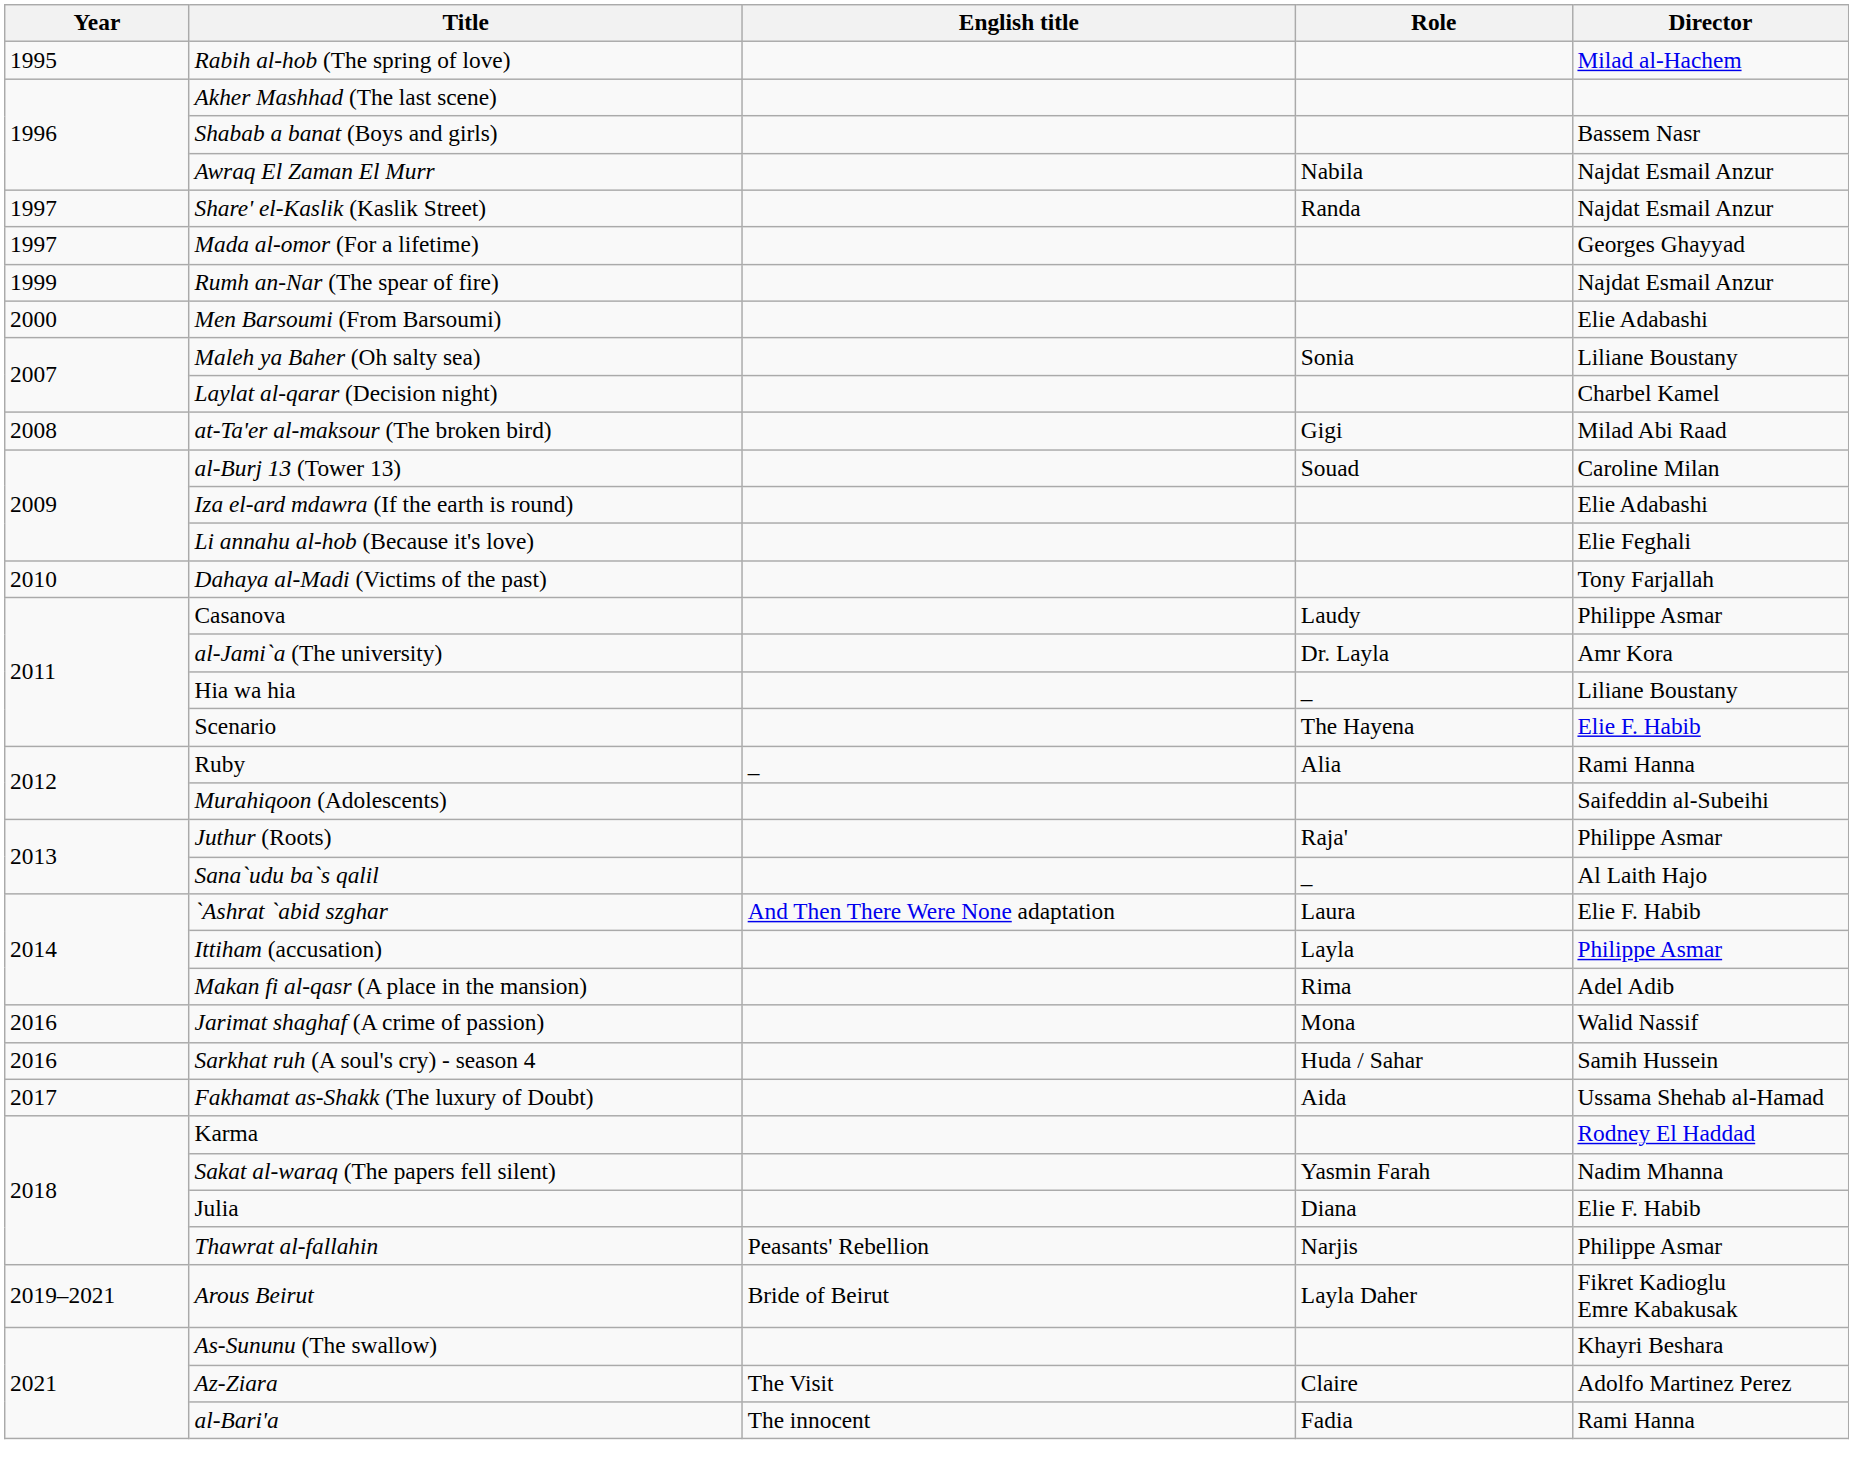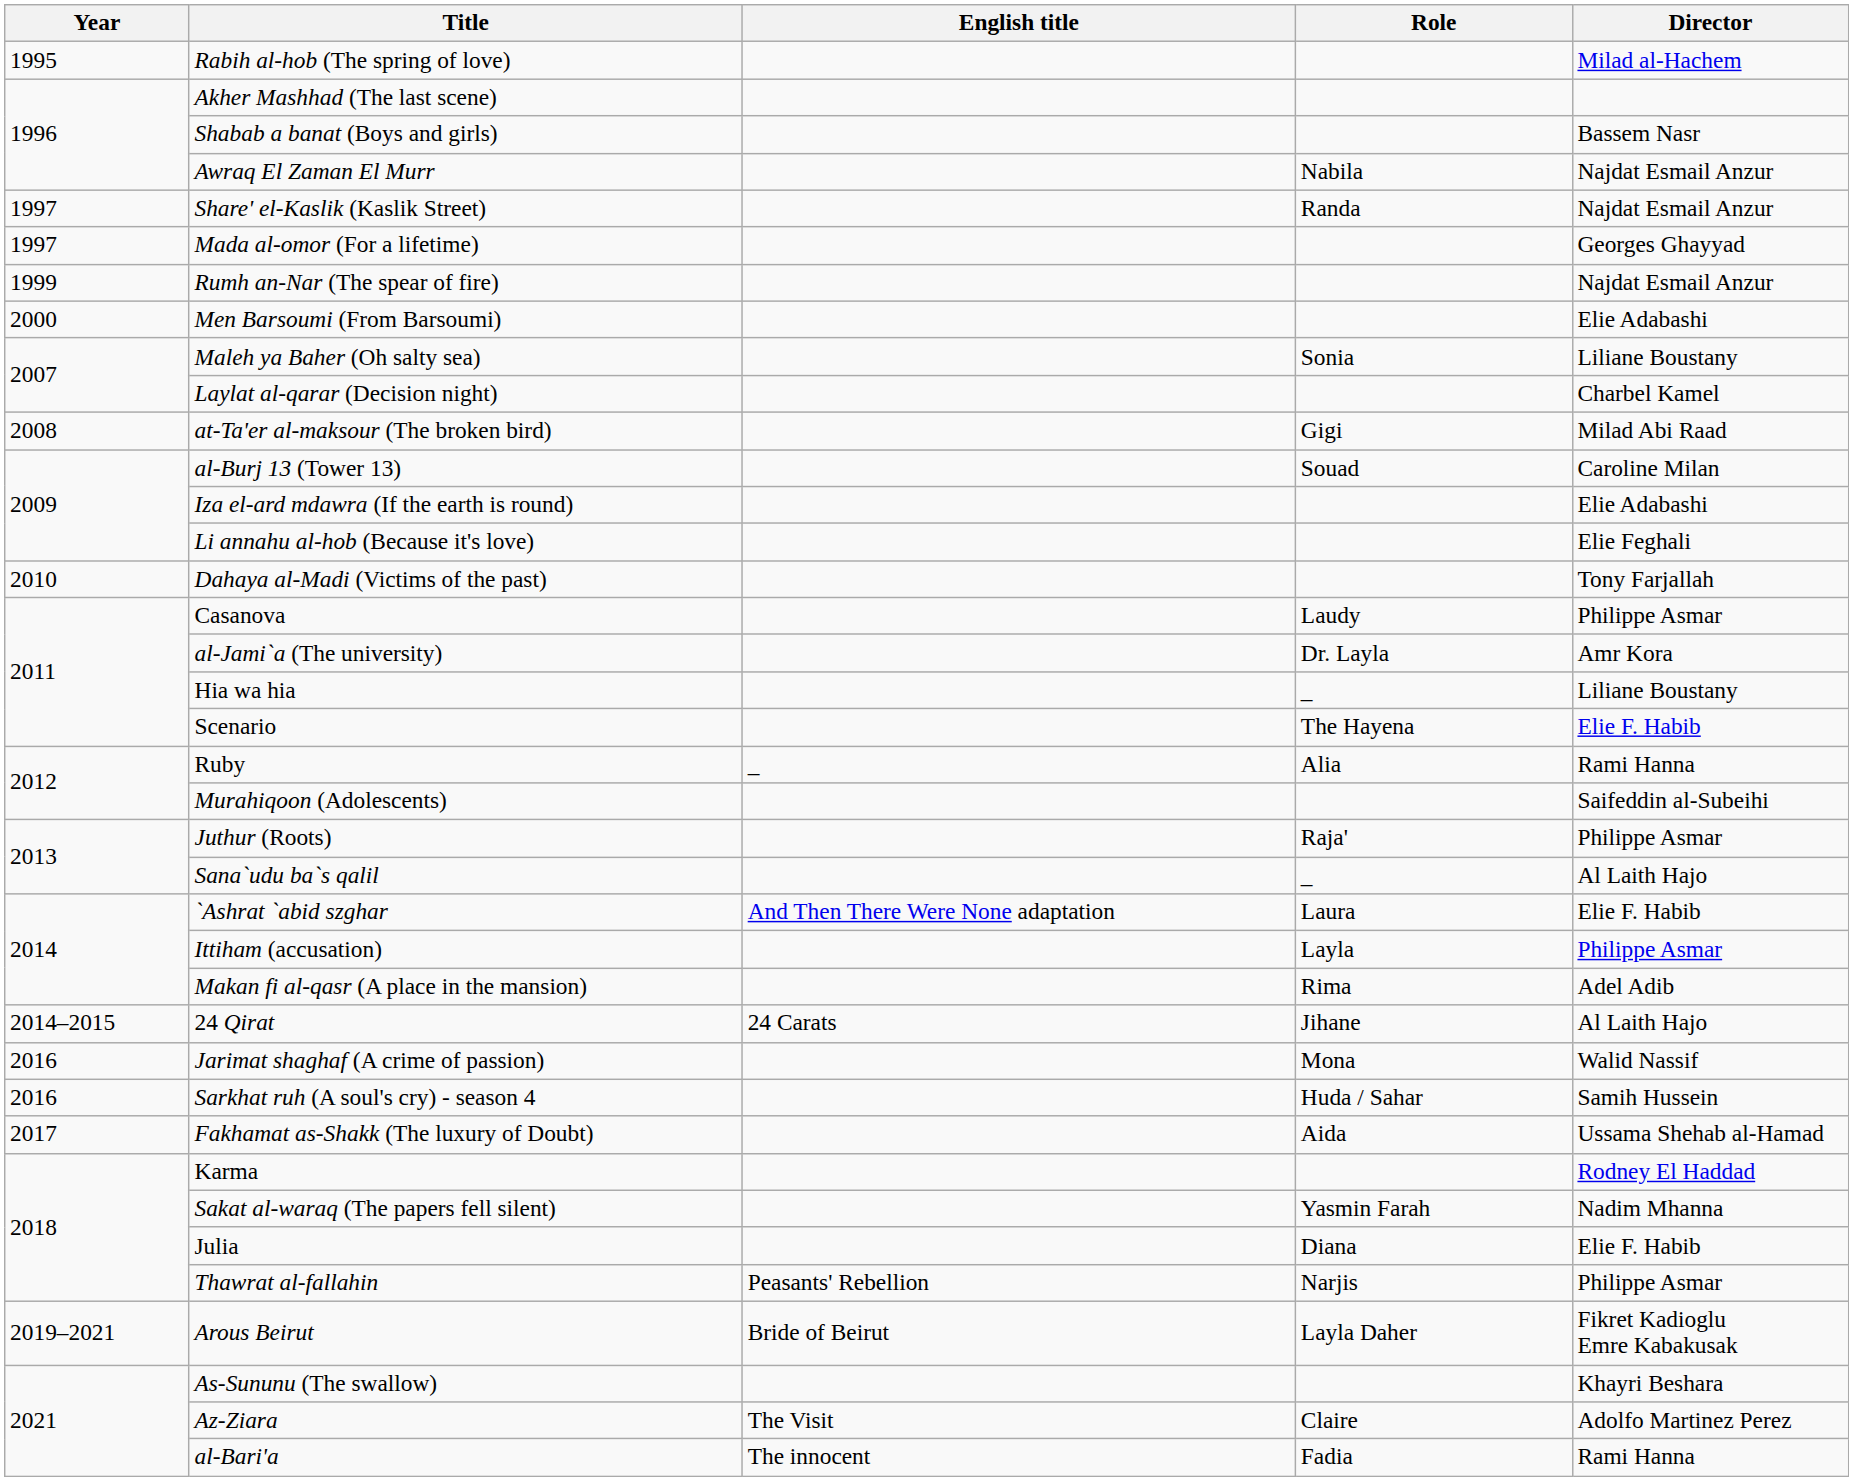 <table class="wikitable sortable" width=100%>
 <tr>
 <th width=10%>Year</th>
 <th width=30%>Title</th>
 <th width=30%>English title</th>
 <th width=15%>Role</th>
 <th width=15%>Director</th>
 </tr>
 <tr>
 <td>1995</td>
 <td><em>Rabih al-hob</em> (The spring of love)</td>
 <td></td>
 <td></td>
 <td><a href='#'>Milad al-Hachem</a></td>
 </tr>
 <tr>
 <td rowspan="3">1996</td>
 <td><em>Akher Mashhad</em> (The last scene)</td>
 <td></td>
 <td></td>
 <td></td>
 </tr>
 <tr>
 <td><em>Shabab a banat</em> (Boys and girls)</td>
 <td></td>
 <td></td>
 <td>Bassem Nasr</td>
 </tr>
 <tr>
 <td><em>Awraq El Zaman El Murr</em></td>
 <td></td>
 <td>Nabila</td>
 <td>Najdat Esmail Anzur</td>
 </tr>
 <tr>
 <td>1997</td>
 <td><em>Share' el-Kaslik</em> (Kaslik Street)</td>
 <td></td>
 <td>Randa</td>
 <td>Najdat Esmail Anzur</td>
 </tr>
 <tr>
 <td>1997</td>
 <td><em>Mada al-omor</em> (For a lifetime)</td>
 <td></td>
 <td></td>
 <td>Georges Ghayyad</td>
 </tr>
 <tr>
 <td>1999</td>
 <td><em>Rumh an-Nar</em> (The spear of fire)</td>
 <td></td>
 <td></td>
 <td>Najdat Esmail Anzur</td>
 </tr>
 <tr>
 <td>2000</td>
 <td><em>Men Barsoumi</em> (From Barsoumi)</td>
 <td></td>
 <td></td>
 <td>Elie Adabashi</td>
 </tr>
 <tr>
 <td rowspan="2">2007</td>
 <td><em>Maleh ya Baher</em> (Oh salty sea)</td>
 <td></td>
 <td>Sonia</td>
 <td>Liliane Boustany</td>
 </tr>
 <tr>
 <td><em>Laylat al-qarar</em> (Decision night)</td>
 <td></td>
 <td></td>
 <td>Charbel Kamel</td>
 </tr>
 <tr>
 <td>2008</td>
 <td><em>at-Ta'er al-maksour</em> (The broken bird)</td>
 <td></td>
 <td>Gigi</td>
 <td>Milad Abi Raad</td>
 </tr>
 <tr>
 <td rowspan="3">2009</td>
 <td><em>al-Burj 13</em> (Tower 13)</td>
 <td></td>
 <td>Souad</td>
 <td>Caroline Milan</td>
 </tr>
 <tr>
 <td><em>Iza el-ard mdawra</em> (If the earth is round)</td>
 <td></td>
 <td></td>
 <td>Elie Adabashi</td>
 </tr>
 <tr>
 <td><em>Li annahu al-hob</em> (Because it's love)</td>
 <td></td>
 <td></td>
 <td>Elie Feghali</td>
 </tr>
 <tr>
 <td>2010</td>
 <td><em>Dahaya al-Madi</em> (Victims of the past)</td>
 <td></td>
 <td></td>
 <td>Tony Farjallah</td>
 </tr>
 <tr>
 <td rowspan="4">2011</td>
 <td>Casanova</td>
 <td></td>
 <td>Laudy</td>
 <td>Philippe Asmar</td>
 </tr>
 <tr>
 <td><em>al-Jami`a</em> (The university)</td>
 <td></td>
 <td>Dr. Layla</td>
 <td>Amr Kora</td>
 </tr>
 <tr>
 <td>Hia wa hia</td>
 <td></td>
 <td>_</td>
 <td>Liliane Boustany</td>
 </tr>
 <tr>
 <td>Scenario</td>
 <td></td>
 <td>The Hayena</td>
 <td><a href='#'>Elie F. Habib</a></td>
 </tr>
 <tr>
 <td rowspan="2">2012</td>
 <td>Ruby</td>
 <td>_</td>
 <td>Alia</td>
 <td>Rami Hanna</td>
 </tr>
 <tr>
 <td><em>Murahiqoon</em> (Adolescents)</td>
 <td></td>
 <td></td>
 <td>Saifeddin al-Subeihi</td>
 </tr>
 <tr>
 <td rowspan="2">2013</td>
 <td><em>Juthur</em> (Roots)</td>
 <td></td>
 <td>Raja'</td>
 <td>Philippe Asmar</td>
 </tr>
 <tr>
 <td><em>Sana`udu ba`s qalil</em></td>
 <td></td>
 <td>_</td>
 <td>Al Laith Hajo</td>
 </tr>
 <tr>
 <td rowspan="3">2014</td>
 <td><em>`Ashrat `abid szghar</em></td>
 <td><a href='#'>And Then There Were None</a> adaptation</td>
 <td>Laura</td>
 <td>Elie F. Habib</td>
 </tr>
 <tr>
 <td><em>Ittiham</em> (accusation)</td>
 <td></td>
 <td>Layla</td>
 <td><a href='#'>Philippe Asmar</a></td>
 </tr>
 <tr>
 <td><em>Makan fi al-qasr</em> (A place in the mansion)</td>
 <td></td>
 <td>Rima</td>
 <td>Adel Adib</td>
 </tr>
 <tr>
+<td>2014–2015</td>
+<td>24 <em>Qirat</em></td>
+<td>24 Carats</td>
+<td>Jihane</td>
+<td>Al Laith Hajo</td>
+</tr>
+<tr>
 <td>2016</td>
 <td><em>Jarimat shaghaf</em> (A crime of passion)</td>
 <td></td>
 <td>Mona</td>
 <td>Walid Nassif</td>
 </tr>
 <tr>
 <td>2016</td>
 <td><em>Sarkhat ruh</em> (A soul's cry) - season 4</td>
 <td></td>
 <td>Huda / Sahar</td>
 <td>Samih Hussein</td>
 </tr>
 <tr>
 <td>2017</td>
 <td><em>Fakhamat as-Shakk</em> (The luxury of Doubt)</td>
 <td></td>
 <td>Aida</td>
 <td>Ussama Shehab al-Hamad</td>
 </tr>
 <tr>
 <td rowspan="4">2018</td>
 <td>Karma</td>
 <td></td>
 <td></td>
 <td><a href='#'>Rodney El Haddad</a></td>
 </tr>
 <tr>
 <td><em>Sakat al-waraq</em> (The papers fell silent)</td>
 <td></td>
 <td>Yasmin Farah</td>
 <td>Nadim Mhanna</td>
 </tr>
 <tr>
 <td>Julia</td>
 <td></td>
 <td>Diana</td>
 <td>Elie F. Habib</td>
 </tr>
 <tr>
 <td><em>Thawrat al-fallahin</em></td>
 <td>Peasants' Rebellion</td>
 <td>Narjis</td>
 <td>Philippe Asmar</td>
 </tr>
 <tr>
 <td>2019–2021</td>
 <td><em>Arous Beirut</em></td>
 <td>Bride of Beirut</td>
 <td>Layla Daher</td>
 <td>Fikret Kadioglu<br>Emre Kabakusak</td>
 </tr>
 <tr>
 <td rowspan="3">2021</td>
 <td><em>As-Sununu</em> (The swallow)</td>
 <td></td>
 <td></td>
 <td>Khayri Beshara</td>
 </tr>
 <tr>
 <td><em>Az-Ziara</em></td>
 <td>The Visit</td>
 <td>Claire</td>
 <td>Adolfo Martinez Perez</td>
 </tr>
 <tr>
 <td><em>al-Bari'a</em></td>
 <td>The innocent</td>
 <td>Fadia</td>
 <td>Rami Hanna</td>
 </tr>
 </table>
